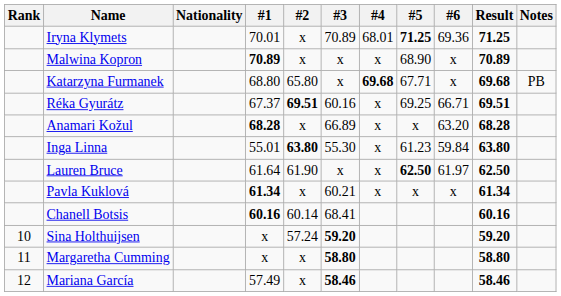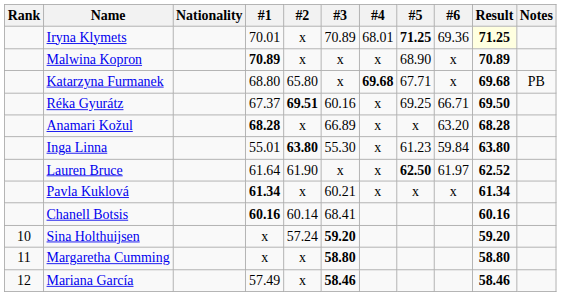 <table class="wikitable sortable" style="text-align:center">
 <tr>
 <th>Rank</th>
 <th>Name</th>
 <th>Nationality</th>
 <th>#1</th>
 <th>#2</th>
 <th>#3</th>
 <th>#4</th>
 <th>#5</th>
 <th>#6</th>
 <th>Result</th>
 <th>Notes</th>
 </tr>
 <tr>
 <td></td>
 <td align=left><a href='#'>Iryna Klymets</a></td>
 <td align=left></td>
 <td>70.01</td>
 <td>x</td>
 <td>70.89</td>
 <td>68.01</td>
 <td><strong>71.25</strong></td>
 <td>69.36</td>
-<td><strong>71.25</strong></td>
+<td style="background: lightyellow;"><strong>71.25</strong></td>
 <td></td>
 </tr>
 <tr>
 <td></td>
 <td align=left><a href='#'>Malwina Kopron</a></td>
 <td align=left></td>
 <td><strong>70.89</strong></td>
 <td>x</td>
 <td>x</td>
 <td>x</td>
 <td>68.90</td>
 <td>x</td>
 <td><strong>70.89</strong></td>
 <td></td>
 </tr>
 <tr>
 <td></td>
 <td align=left><a href='#'>Katarzyna Furmanek</a></td>
 <td align=left></td>
 <td>68.80</td>
 <td>65.80</td>
 <td>x</td>
 <td><strong>69.68</strong></td>
 <td>67.71</td>
 <td>x</td>
 <td><strong>69.68</strong></td>
 <td>PB</td>
 </tr>
 <tr>
 <td></td>
 <td align=left><a href='#'>Réka Gyurátz</a></td>
 <td align=left></td>
 <td>67.37</td>
 <td><strong>69.51</strong></td>
 <td>60.16</td>
 <td>x</td>
 <td>69.25</td>
 <td>66.71</td>
-<td><strong>69.51</strong></td>
+<td><strong>69.50</strong></td>
 <td></td>
 </tr>
 <tr>
 <td></td>
 <td align=left><a href='#'>Anamari Kožul</a></td>
 <td align=left></td>
 <td><strong>68.28</strong></td>
 <td>x</td>
 <td>66.89</td>
 <td>x</td>
 <td>x</td>
 <td>63.20</td>
 <td><strong>68.28</strong></td>
 <td></td>
 </tr>
 <tr>
 <td></td>
 <td align=left><a href='#'>Inga Linna</a></td>
 <td align=left></td>
 <td>55.01</td>
 <td><strong>63.80</strong></td>
 <td>55.30</td>
 <td>x</td>
 <td>61.23</td>
 <td>59.84</td>
 <td><strong>63.80</strong></td>
 <td></td>
 </tr>
 <tr>
 <td></td>
 <td align=left><a href='#'>Lauren Bruce</a></td>
 <td align=left></td>
 <td>61.64</td>
 <td>61.90</td>
 <td>x</td>
 <td>x</td>
 <td><strong>62.50</strong></td>
 <td>61.97</td>
-<td><strong>62.50</strong></td>
+<td><strong>62.52</strong></td>
 <td></td>
 </tr>
 <tr>
 <td></td>
 <td align=left><a href='#'>Pavla Kuklová</a></td>
 <td align=left></td>
 <td><strong>61.34</strong></td>
 <td>x</td>
 <td>60.21</td>
 <td>x</td>
 <td>x</td>
 <td>x</td>
 <td><strong>61.34</strong></td>
 <td></td>
 </tr>
 <tr>
 <td></td>
 <td align=left><a href='#'>Chanell Botsis</a></td>
 <td align=left></td>
 <td><strong>60.16</strong></td>
 <td>60.14</td>
 <td>68.41</td>
 <td></td>
 <td></td>
 <td></td>
 <td><strong>60.16</strong></td>
 <td></td>
 </tr>
 <tr>
 <td>10</td>
 <td align=left><a href='#'>Sina Holthuijsen</a></td>
 <td align=left></td>
 <td>x</td>
 <td>57.24</td>
 <td><strong>59.20</strong></td>
 <td></td>
 <td></td>
 <td></td>
 <td><strong>59.20</strong></td>
 <td></td>
 </tr>
 <tr>
 <td>11</td>
 <td align=left><a href='#'>Margaretha Cumming</a></td>
 <td align=left></td>
 <td>x</td>
 <td>x</td>
 <td><strong>58.80</strong></td>
 <td></td>
 <td></td>
 <td></td>
 <td><strong>58.80</strong></td>
 <td></td>
 </tr>
 <tr>
 <td>12</td>
 <td align=left><a href='#'>Mariana García</a></td>
 <td align=left></td>
 <td>57.49</td>
 <td>x</td>
 <td><strong>58.46</strong></td>
 <td></td>
 <td></td>
 <td></td>
 <td><strong>58.46</strong></td>
 <td></td>
 </tr>
 </table>
